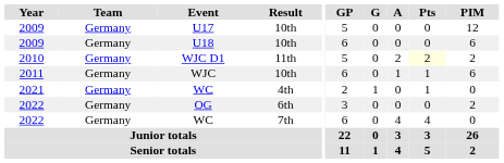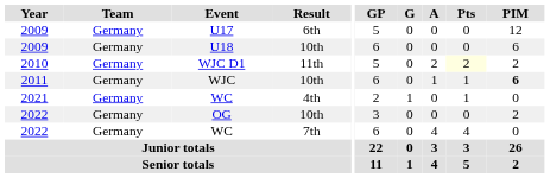 <table border="0" cellpadding="1" cellspacing="0" ID="Table3" style="text-align:center; width:40em">
 <tr ALIGN="center" bgcolor="#e0e0e0">
 <th>Year</th>
 <th>Team</th>
 <th>Event</th>
 <th>Result</th>
 <th rowspan="99" bgcolor="#ffffff"></th>
 <th>GP</th>
 <th>G</th>
 <th>A</th>
 <th>Pts</th>
 <th>PIM</th>
 </tr>
 <tr>
 <td><a href='#'>2009</a></td>
 <td><a href='#'>Germany</a></td>
 <td><a href='#'>U17</a></td>
-<td>10th</td>
+<td>6th</td>
 <td>5</td>
 <td>0</td>
 <td>0</td>
 <td>0</td>
 <td>12</td>
 </tr>
 <tr bgcolor="#f0f0f0">
 <td><a href='#'>2009</a></td>
 <td>Germany</td>
 <td><a href='#'>U18</a></td>
 <td>10th</td>
 <td>6</td>
 <td>0</td>
 <td>0</td>
 <td>0</td>
 <td>6</td>
 </tr>
 <tr>
 <td><a href='#'>2010</a></td>
 <td><a href='#'>Germany</a></td>
 <td><a href='#'>WJC D1</a></td>
 <td>11th</td>
 <td>5</td>
 <td>0</td>
 <td>2</td>
 <td style="background: lightyellow;">2</td>
 <td>2</td>
 </tr>
 <tr bgcolor="#f0f0f0">
 <td><a href='#'>2011</a></td>
 <td>Germany</td>
 <td>WJC</td>
 <td>10th</td>
 <td>6</td>
 <td>0</td>
 <td>1</td>
 <td>1</td>
-<td>6</td>
+<td><strong>6</strong></td>
 </tr>
 <tr>
 <td><a href='#'>2021</a></td>
 <td><a href='#'>Germany</a></td>
 <td><a href='#'>WC</a></td>
 <td>4th</td>
 <td>2</td>
 <td>1</td>
 <td>0</td>
 <td>1</td>
 <td>0</td>
 </tr>
 <tr bgcolor="#f0f0f0">
 <td><a href='#'>2022</a></td>
 <td>Germany</td>
 <td><a href='#'>OG</a></td>
-<td>6th</td>
+<td>10th</td>
 <td>3</td>
 <td>0</td>
 <td>0</td>
 <td>0</td>
 <td>2</td>
 </tr>
 <tr>
 <td><a href='#'>2022</a></td>
 <td>Germany</td>
 <td>WC</td>
 <td>7th</td>
 <td>6</td>
 <td>0</td>
 <td>4</td>
 <td>4</td>
 <td>0</td>
 </tr>
 <tr bgcolor="#e0e0e0">
 <th colspan="4">Junior totals</th>
 <th>22</th>
 <th>0</th>
 <th>3</th>
 <th>3</th>
 <th>26</th>
 </tr>
 <tr bgcolor="#e0e0e0">
 <th colspan="4">Senior totals</th>
 <th>11</th>
 <th>1</th>
 <th>4</th>
 <th>5</th>
 <th>2</th>
 </tr>
 </table>
